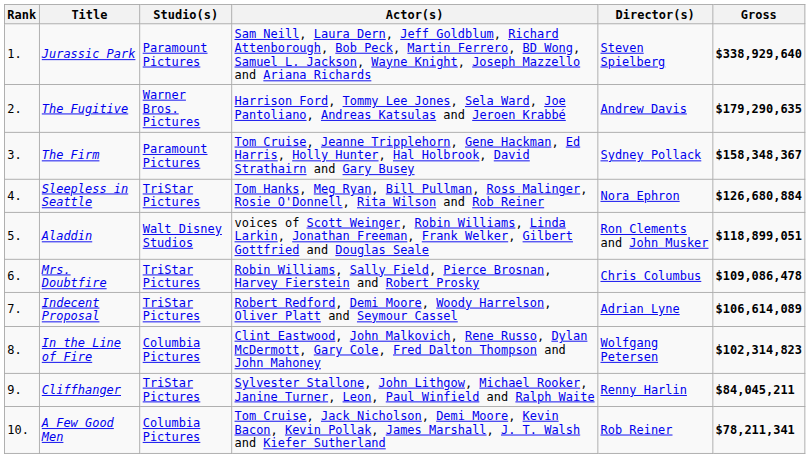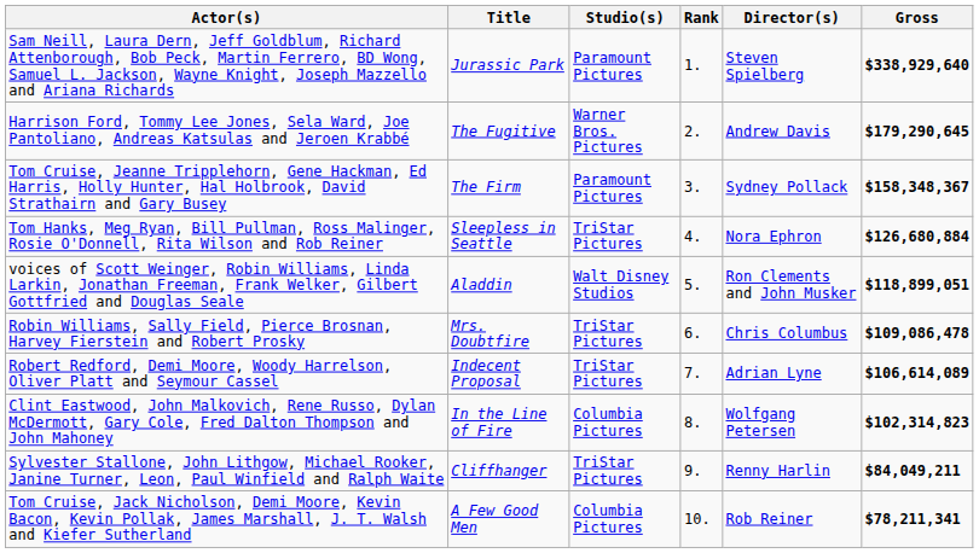 <table class="wikitable">
 <tr>
-<th>Rank</th>
+<th>Actor(s)</th>
 <th>Title</th>
 <th>Studio(s)</th>
-<th>Actor(s)</th>
+<th>Rank</th>
 <th>Director(s)</th>
 <th>Gross</th>
 </tr>
 <tr>
-<td>1.</td>
+<td><a href='#'>Sam Neill</a>, <a href='#'>Laura Dern</a>, <a href='#'>Jeff Goldblum</a>, <a href='#'>Richard Attenborough</a>, <a href='#'>Bob Peck</a>, <a href='#'>Martin Ferrero</a>, <a href='#'>BD Wong</a>, <a href='#'>Samuel L. Jackson</a>, <a href='#'>Wayne Knight</a>, <a href='#'>Joseph Mazzello</a> and <a href='#'>Ariana Richards</a></td>
 <td><em><a href='#'>Jurassic Park</a></em></td>
 <td><a href='#'>Paramount Pictures</a></td>
-<td><a href='#'>Sam Neill</a>, <a href='#'>Laura Dern</a>, <a href='#'>Jeff Goldblum</a>, <a href='#'>Richard Attenborough</a>, <a href='#'>Bob Peck</a>, <a href='#'>Martin Ferrero</a>, <a href='#'>BD Wong</a>, <a href='#'>Samuel L. Jackson</a>, <a href='#'>Wayne Knight</a>, <a href='#'>Joseph Mazzello</a> and <a href='#'>Ariana Richards</a></td>
+<td>1.</td>
 <td><a href='#'>Steven Spielberg</a></td>
 <td><strong>$338,929,640</strong></td>
 </tr>
 <tr>
-<td>2.</td>
+<td><a href='#'>Harrison Ford</a>, <a href='#'>Tommy Lee Jones</a>, <a href='#'>Sela Ward</a>, <a href='#'>Joe Pantoliano</a>, <a href='#'>Andreas Katsulas</a> and <a href='#'>Jeroen Krabbé</a></td>
 <td><em><a href='#'>The Fugitive</a></em></td>
 <td><a href='#'>Warner Bros. Pictures</a></td>
-<td><a href='#'>Harrison Ford</a>, <a href='#'>Tommy Lee Jones</a>, <a href='#'>Sela Ward</a>, <a href='#'>Joe Pantoliano</a>, <a href='#'>Andreas Katsulas</a> and <a href='#'>Jeroen Krabbé</a></td>
+<td>2.</td>
 <td><a href='#'>Andrew Davis</a></td>
-<td><strong>$179,290,635</strong></td>
+<td><strong>$179,290,645</strong></td>
 </tr>
 <tr>
-<td>3.</td>
+<td><a href='#'>Tom Cruise</a>, <a href='#'>Jeanne Tripplehorn</a>, <a href='#'>Gene Hackman</a>, <a href='#'>Ed Harris</a>, <a href='#'>Holly Hunter</a>, <a href='#'>Hal Holbrook</a>, <a href='#'>David Strathairn</a> and <a href='#'>Gary Busey</a></td>
 <td><em><a href='#'>The Firm</a></em></td>
 <td><a href='#'>Paramount Pictures</a></td>
-<td><a href='#'>Tom Cruise</a>, <a href='#'>Jeanne Tripplehorn</a>, <a href='#'>Gene Hackman</a>, <a href='#'>Ed Harris</a>, <a href='#'>Holly Hunter</a>, <a href='#'>Hal Holbrook</a>, <a href='#'>David Strathairn</a> and <a href='#'>Gary Busey</a></td>
+<td>3.</td>
 <td><a href='#'>Sydney Pollack</a></td>
 <td><strong>$158,348,367</strong></td>
 </tr>
 <tr>
-<td>4.</td>
+<td><a href='#'>Tom Hanks</a>, <a href='#'>Meg Ryan</a>, <a href='#'>Bill Pullman</a>, <a href='#'>Ross Malinger</a>, <a href='#'>Rosie O'Donnell</a>, <a href='#'>Rita Wilson</a> and <a href='#'>Rob Reiner</a></td>
 <td><em><a href='#'>Sleepless in Seattle</a></em></td>
 <td><a href='#'>TriStar Pictures</a></td>
-<td><a href='#'>Tom Hanks</a>, <a href='#'>Meg Ryan</a>, <a href='#'>Bill Pullman</a>, <a href='#'>Ross Malinger</a>, <a href='#'>Rosie O'Donnell</a>, <a href='#'>Rita Wilson</a> and <a href='#'>Rob Reiner</a></td>
+<td>4.</td>
 <td><a href='#'>Nora Ephron</a></td>
 <td><strong>$126,680,884</strong></td>
 </tr>
 <tr>
-<td>5.</td>
+<td>voices of <a href='#'>Scott Weinger</a>, <a href='#'>Robin Williams</a>, <a href='#'>Linda Larkin</a>, <a href='#'>Jonathan Freeman</a>, <a href='#'>Frank Welker</a>, <a href='#'>Gilbert Gottfried</a> and <a href='#'>Douglas Seale</a></td>
 <td><em><a href='#'>Aladdin</a></em></td>
 <td><a href='#'>Walt Disney Studios</a></td>
-<td>voices of <a href='#'>Scott Weinger</a>, <a href='#'>Robin Williams</a>, <a href='#'>Linda Larkin</a>, <a href='#'>Jonathan Freeman</a>, <a href='#'>Frank Welker</a>, <a href='#'>Gilbert Gottfried</a> and <a href='#'>Douglas Seale</a></td>
+<td>5.</td>
 <td><a href='#'>Ron Clements</a> and <a href='#'>John Musker</a></td>
 <td><strong>$118,899,051</strong></td>
 </tr>
 <tr>
-<td>6.</td>
+<td><a href='#'>Robin Williams</a>, <a href='#'>Sally Field</a>, <a href='#'>Pierce Brosnan</a>, <a href='#'>Harvey Fierstein</a> and <a href='#'>Robert Prosky</a></td>
 <td><em><a href='#'>Mrs. Doubtfire</a></em></td>
 <td><a href='#'>TriStar Pictures</a></td>
-<td><a href='#'>Robin Williams</a>, <a href='#'>Sally Field</a>, <a href='#'>Pierce Brosnan</a>, <a href='#'>Harvey Fierstein</a> and <a href='#'>Robert Prosky</a></td>
+<td>6.</td>
 <td><a href='#'>Chris Columbus</a></td>
 <td><strong>$109,086,478</strong></td>
 </tr>
 <tr>
-<td>7.</td>
+<td><a href='#'>Robert Redford</a>, <a href='#'>Demi Moore</a>, <a href='#'>Woody Harrelson</a>, <a href='#'>Oliver Platt</a> and <a href='#'>Seymour Cassel</a></td>
 <td><em><a href='#'>Indecent Proposal</a></em></td>
 <td><a href='#'>TriStar Pictures</a></td>
-<td><a href='#'>Robert Redford</a>, <a href='#'>Demi Moore</a>, <a href='#'>Woody Harrelson</a>, <a href='#'>Oliver Platt</a> and <a href='#'>Seymour Cassel</a></td>
+<td>7.</td>
 <td><a href='#'>Adrian Lyne</a></td>
 <td><strong>$106,614,089</strong></td>
 </tr>
 <tr>
-<td>8.</td>
+<td><a href='#'>Clint Eastwood</a>, <a href='#'>John Malkovich</a>, <a href='#'>Rene Russo</a>, <a href='#'>Dylan McDermott</a>, <a href='#'>Gary Cole</a>, <a href='#'>Fred Dalton Thompson</a> and <a href='#'>John Mahoney</a></td>
 <td><em><a href='#'>In the Line of Fire</a></em></td>
 <td><a href='#'>Columbia Pictures</a></td>
-<td><a href='#'>Clint Eastwood</a>, <a href='#'>John Malkovich</a>, <a href='#'>Rene Russo</a>, <a href='#'>Dylan McDermott</a>, <a href='#'>Gary Cole</a>, <a href='#'>Fred Dalton Thompson</a> and <a href='#'>John Mahoney</a></td>
+<td>8.</td>
 <td><a href='#'>Wolfgang Petersen</a></td>
 <td><strong>$102,314,823</strong></td>
 </tr>
 <tr>
-<td>9.</td>
+<td><a href='#'>Sylvester Stallone</a>, <a href='#'>John Lithgow</a>, <a href='#'>Michael Rooker</a>, <a href='#'>Janine Turner</a>, <a href='#'>Leon</a>, <a href='#'>Paul Winfield</a> and <a href='#'>Ralph Waite</a></td>
 <td><em><a href='#'>Cliffhanger</a></em></td>
 <td><a href='#'>TriStar Pictures</a></td>
-<td><a href='#'>Sylvester Stallone</a>, <a href='#'>John Lithgow</a>, <a href='#'>Michael Rooker</a>, <a href='#'>Janine Turner</a>, <a href='#'>Leon</a>, <a href='#'>Paul Winfield</a> and <a href='#'>Ralph Waite</a></td>
+<td>9.</td>
 <td><a href='#'>Renny Harlin</a></td>
-<td><strong>$84,045,211</strong></td>
+<td><strong>$84,049,211</strong></td>
 </tr>
 <tr>
-<td>10.</td>
+<td><a href='#'>Tom Cruise</a>, <a href='#'>Jack Nicholson</a>, <a href='#'>Demi Moore</a>, <a href='#'>Kevin Bacon</a>, <a href='#'>Kevin Pollak</a>, <a href='#'>James Marshall</a>, <a href='#'>J. T. Walsh</a> and <a href='#'>Kiefer Sutherland</a></td>
 <td><em><a href='#'>A Few Good Men</a></em></td>
 <td><a href='#'>Columbia Pictures</a></td>
-<td><a href='#'>Tom Cruise</a>, <a href='#'>Jack Nicholson</a>, <a href='#'>Demi Moore</a>, <a href='#'>Kevin Bacon</a>, <a href='#'>Kevin Pollak</a>, <a href='#'>James Marshall</a>, <a href='#'>J. T. Walsh</a> and <a href='#'>Kiefer Sutherland</a></td>
+<td>10.</td>
 <td><a href='#'>Rob Reiner</a></td>
 <td><strong>$78,211,341</strong></td>
 </tr>
 </table>
